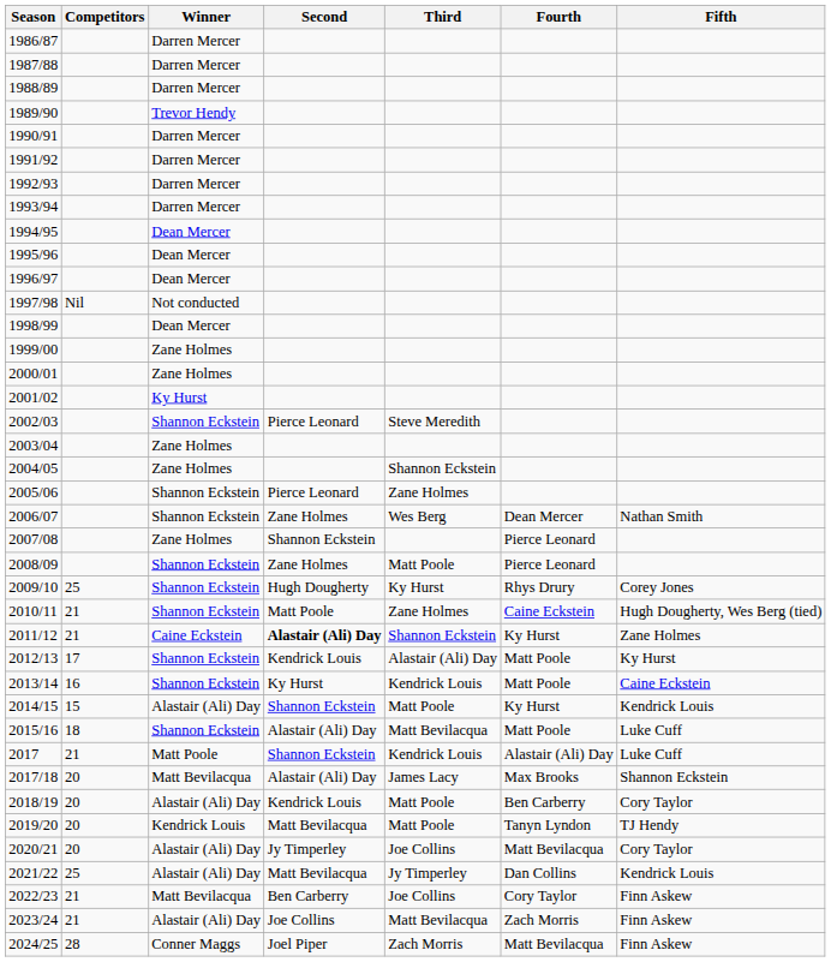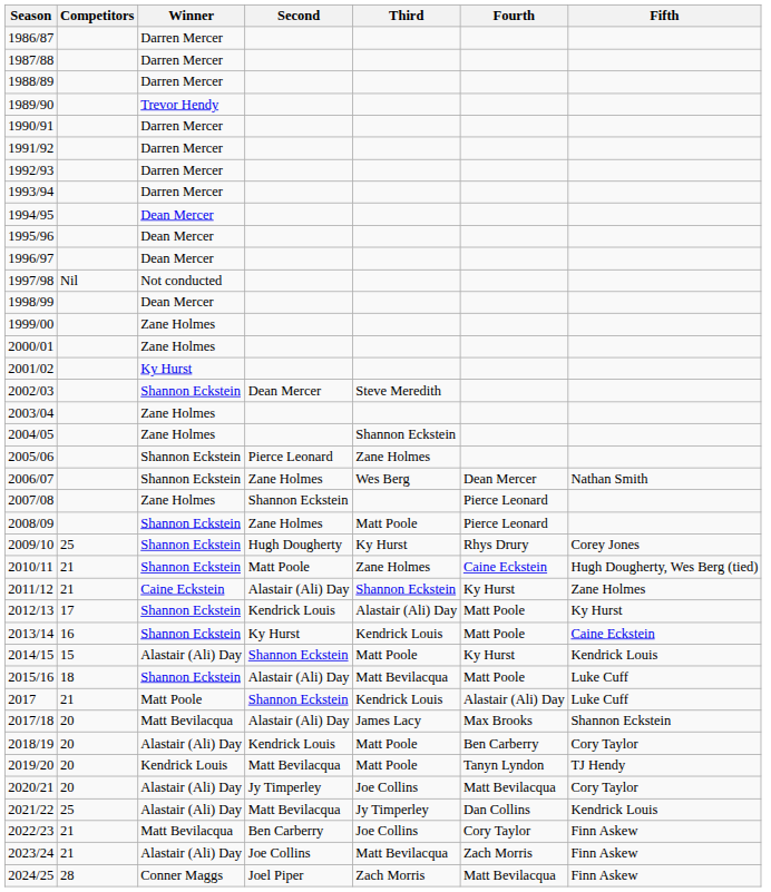 <table class="wikitable">
 <tr>
 <th>Season</th>
 <th>Competitors</th>
 <th>Winner</th>
 <th>Second</th>
 <th>Third</th>
 <th>Fourth</th>
 <th>Fifth</th>
 </tr>
 <tr>
 <td>1986/87</td>
 <td></td>
 <td>Darren Mercer</td>
 <td></td>
 <td></td>
 <td></td>
 <td></td>
 </tr>
 <tr>
 <td>1987/88</td>
 <td></td>
 <td>Darren Mercer</td>
 <td></td>
 <td></td>
 <td></td>
 <td></td>
 </tr>
 <tr>
 <td>1988/89</td>
 <td></td>
 <td>Darren Mercer</td>
 <td></td>
 <td></td>
 <td></td>
 <td></td>
 </tr>
 <tr>
 <td>1989/90</td>
 <td></td>
 <td><a href='#'>Trevor Hendy</a></td>
 <td></td>
 <td></td>
 <td></td>
 <td></td>
 </tr>
 <tr>
 <td>1990/91</td>
 <td></td>
 <td>Darren Mercer</td>
 <td></td>
 <td></td>
 <td></td>
 <td></td>
 </tr>
 <tr>
 <td>1991/92</td>
 <td></td>
 <td>Darren Mercer</td>
 <td></td>
 <td></td>
 <td></td>
 <td></td>
 </tr>
 <tr>
 <td>1992/93</td>
 <td></td>
 <td>Darren Mercer</td>
 <td></td>
 <td></td>
 <td></td>
 <td></td>
 </tr>
 <tr>
 <td>1993/94</td>
 <td></td>
 <td>Darren Mercer</td>
 <td></td>
 <td></td>
 <td></td>
 <td></td>
 </tr>
 <tr>
 <td>1994/95</td>
 <td></td>
 <td><a href='#'>Dean Mercer</a></td>
 <td></td>
 <td></td>
 <td></td>
 <td></td>
 </tr>
 <tr>
 <td>1995/96</td>
 <td></td>
 <td>Dean Mercer</td>
 <td></td>
 <td></td>
 <td></td>
 <td></td>
 </tr>
 <tr>
 <td>1996/97</td>
 <td></td>
 <td>Dean Mercer</td>
 <td></td>
 <td></td>
 <td></td>
 <td></td>
 </tr>
 <tr>
 <td>1997/98</td>
 <td>Nil</td>
 <td>Not conducted</td>
 <td></td>
 <td></td>
 <td></td>
 <td></td>
 </tr>
 <tr>
 <td>1998/99</td>
 <td></td>
 <td>Dean Mercer</td>
 <td></td>
 <td></td>
 <td></td>
 <td></td>
 </tr>
 <tr>
 <td>1999/00</td>
 <td></td>
 <td>Zane Holmes</td>
 <td></td>
 <td></td>
 <td></td>
 <td></td>
 </tr>
 <tr>
 <td>2000/01</td>
 <td></td>
 <td>Zane Holmes</td>
 <td></td>
 <td></td>
 <td></td>
 <td></td>
 </tr>
 <tr>
 <td>2001/02</td>
 <td></td>
 <td><a href='#'>Ky Hurst</a></td>
 <td></td>
 <td></td>
 <td></td>
 <td></td>
 </tr>
 <tr>
 <td>2002/03</td>
 <td></td>
 <td><a href='#'>Shannon Eckstein</a></td>
-<td>Pierce Leonard</td>
+<td>Dean Mercer</td>
 <td>Steve Meredith</td>
 <td></td>
 <td></td>
 </tr>
 <tr>
 <td>2003/04</td>
 <td></td>
 <td>Zane Holmes</td>
 <td></td>
 <td></td>
 <td></td>
 <td></td>
 </tr>
 <tr>
 <td>2004/05</td>
 <td></td>
 <td>Zane Holmes</td>
 <td></td>
 <td>Shannon Eckstein</td>
 <td></td>
 <td></td>
 </tr>
 <tr>
 <td>2005/06</td>
 <td></td>
 <td>Shannon Eckstein</td>
 <td>Pierce Leonard</td>
 <td>Zane Holmes</td>
 <td></td>
 <td></td>
 </tr>
 <tr>
 <td>2006/07</td>
 <td></td>
 <td>Shannon Eckstein</td>
 <td>Zane Holmes</td>
 <td>Wes Berg</td>
 <td>Dean Mercer</td>
 <td>Nathan Smith</td>
 </tr>
 <tr>
 <td>2007/08</td>
 <td></td>
 <td>Zane Holmes</td>
 <td>Shannon Eckstein</td>
 <td></td>
 <td>Pierce Leonard</td>
 <td></td>
 </tr>
 <tr>
 <td>2008/09</td>
 <td></td>
 <td><a href='#'>Shannon Eckstein</a></td>
 <td>Zane Holmes</td>
 <td>Matt Poole</td>
 <td>Pierce Leonard</td>
 <td></td>
 </tr>
 <tr>
 <td>2009/10</td>
 <td>25</td>
 <td><a href='#'>Shannon Eckstein</a></td>
 <td>Hugh Dougherty</td>
 <td>Ky Hurst</td>
 <td>Rhys Drury</td>
 <td>Corey Jones</td>
 </tr>
 <tr>
 <td>2010/11</td>
 <td>21</td>
 <td><a href='#'>Shannon Eckstein</a></td>
 <td>Matt Poole</td>
 <td>Zane Holmes</td>
 <td><a href='#'>Caine Eckstein</a></td>
 <td>Hugh Dougherty, Wes Berg (tied)</td>
 </tr>
 <tr>
 <td>2011/12</td>
 <td>21</td>
 <td><a href='#'>Caine Eckstein</a></td>
-<td><strong>Alastair (Ali) Day</strong></td>
+<td>Alastair (Ali) Day</td>
 <td><a href='#'>Shannon Eckstein</a></td>
 <td>Ky Hurst</td>
 <td>Zane Holmes</td>
 </tr>
 <tr>
 <td>2012/13</td>
 <td>17</td>
 <td><a href='#'>Shannon Eckstein</a></td>
 <td>Kendrick Louis</td>
 <td>Alastair (Ali) Day</td>
 <td>Matt Poole</td>
 <td>Ky Hurst</td>
 </tr>
 <tr>
 <td>2013/14</td>
 <td>16</td>
 <td><a href='#'>Shannon Eckstein</a></td>
 <td>Ky Hurst</td>
 <td>Kendrick Louis</td>
 <td>Matt Poole</td>
 <td><a href='#'>Caine Eckstein</a></td>
 </tr>
 <tr>
 <td>2014/15</td>
 <td>15</td>
 <td>Alastair (Ali) Day</td>
 <td><a href='#'>Shannon Eckstein</a></td>
 <td>Matt Poole</td>
 <td>Ky Hurst</td>
 <td>Kendrick Louis</td>
 </tr>
 <tr>
 <td>2015/16</td>
 <td>18</td>
 <td><a href='#'>Shannon Eckstein</a></td>
 <td>Alastair (Ali) Day</td>
 <td>Matt Bevilacqua</td>
 <td>Matt Poole</td>
 <td>Luke Cuff</td>
 </tr>
 <tr>
 <td>2017</td>
 <td>21</td>
 <td>Matt Poole</td>
 <td><a href='#'>Shannon Eckstein</a></td>
 <td>Kendrick Louis</td>
 <td>Alastair (Ali) Day</td>
 <td>Luke Cuff</td>
 </tr>
 <tr>
 <td>2017/18</td>
 <td>20</td>
 <td>Matt Bevilacqua</td>
 <td>Alastair (Ali) Day</td>
 <td>James Lacy</td>
 <td>Max Brooks</td>
 <td>Shannon Eckstein</td>
 </tr>
 <tr>
 <td>2018/19</td>
 <td>20</td>
 <td>Alastair (Ali) Day</td>
 <td>Kendrick Louis</td>
 <td>Matt Poole</td>
 <td>Ben Carberry</td>
 <td>Cory Taylor</td>
 </tr>
 <tr>
 <td>2019/20</td>
 <td>20</td>
 <td>Kendrick Louis</td>
 <td>Matt Bevilacqua</td>
 <td>Matt Poole</td>
 <td>Tanyn Lyndon</td>
 <td>TJ Hendy</td>
 </tr>
 <tr>
 <td>2020/21</td>
 <td>20</td>
 <td>Alastair (Ali) Day</td>
 <td>Jy Timperley</td>
 <td>Joe Collins</td>
 <td>Matt Bevilacqua</td>
 <td>Cory Taylor</td>
 </tr>
 <tr>
 <td>2021/22</td>
 <td>25</td>
 <td>Alastair (Ali) Day</td>
 <td>Matt Bevilacqua</td>
 <td>Jy Timperley</td>
 <td>Dan Collins</td>
 <td>Kendrick Louis</td>
 </tr>
 <tr>
 <td>2022/23</td>
 <td>21</td>
 <td>Matt Bevilacqua</td>
 <td>Ben Carberry</td>
 <td>Joe Collins</td>
 <td>Cory Taylor</td>
 <td>Finn Askew</td>
 </tr>
 <tr>
 <td>2023/24</td>
 <td>21</td>
 <td>Alastair (Ali) Day</td>
 <td>Joe Collins</td>
 <td>Matt Bevilacqua</td>
 <td>Zach Morris</td>
 <td>Finn Askew</td>
 </tr>
 <tr>
 <td>2024/25</td>
 <td>28</td>
 <td>Conner Maggs</td>
 <td>Joel Piper</td>
 <td>Zach Morris</td>
 <td>Matt Bevilacqua</td>
 <td>Finn Askew</td>
 </tr>
 </table>
